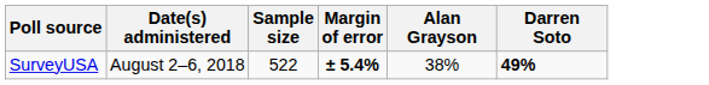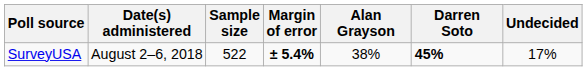 <table class="wikitable">
 <tr>
 <th>Poll source</th>
 <th>Date(s)<br>administered</th>
 <th>Sample<br>size</th>
 <th>Margin<br>of error</th>
 <th style="width:95px;">Alan<br>Grayson</th>
 <th style="width:95px;">Darren<br>Soto</th>
+<th>Undecided</th>
 </tr>
 <tr>
 <td><a href='#'>SurveyUSA</a></td>
 <td align=center>August 2–6, 2018</td>
 <td align=center>522</td>
 <td align=center><strong>± 5.4%</strong></td>
 <td align=center>38%</td>
-<td><strong>49%</strong></td>
+<td><strong>45%</strong></td>
+<td align=center>17%</td>
 </tr>
 </table>
